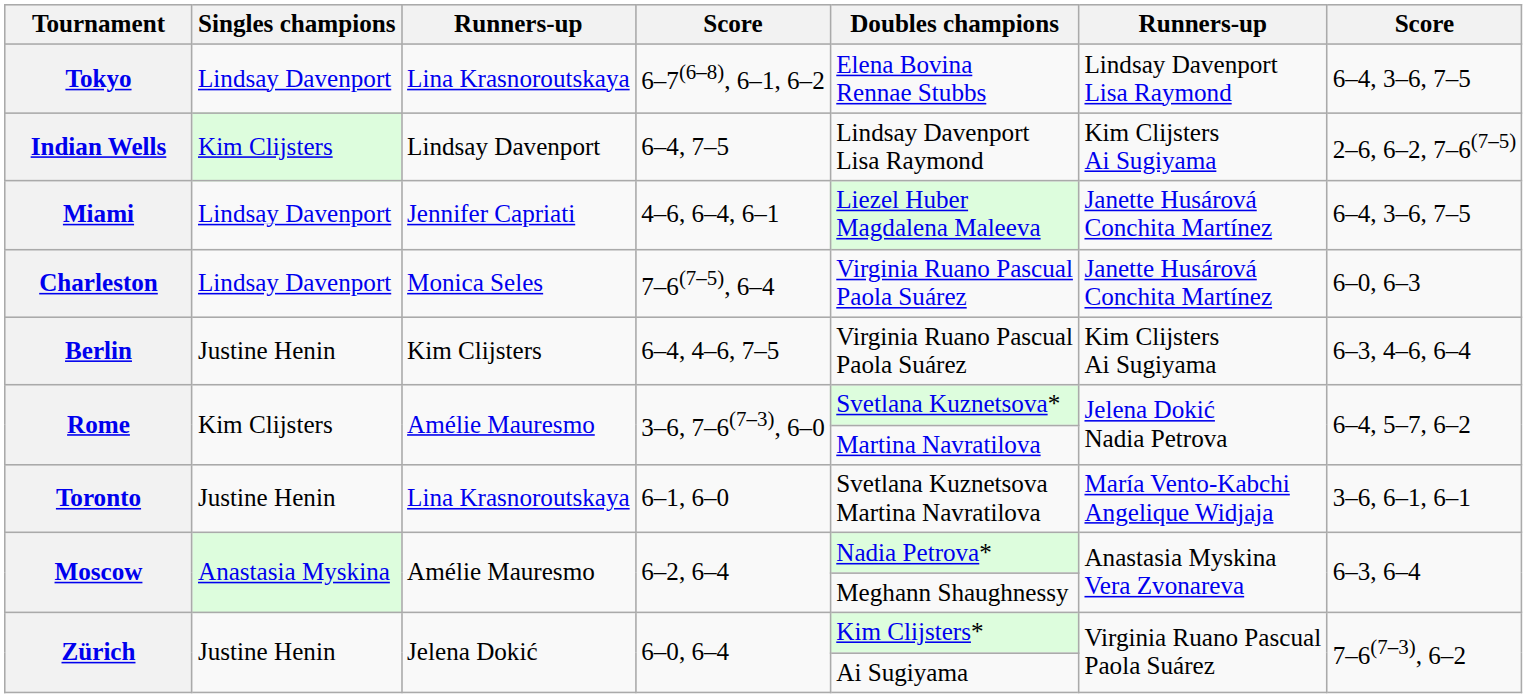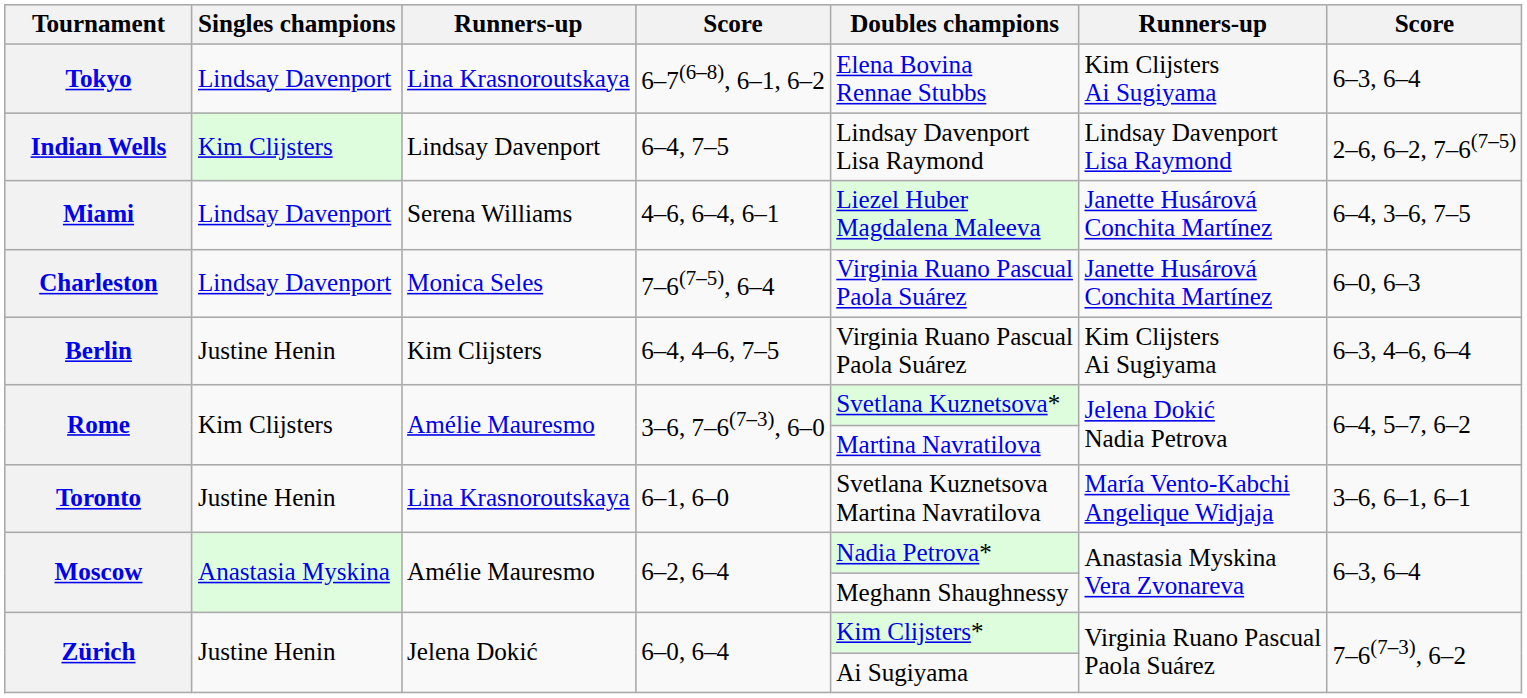 <table class="wikitable plainrowheaders">
 <tr>
 <th scope="col" style="min-width:7em">Tournament</th>
 <th scope="col">Singles champions</th>
 <th scope="col">Runners-up</th>
 <th scope="col">Score</th>
 <th scope="col">Doubles champions</th>
 <th scope="col">Runners-up</th>
 <th scope="col">Score</th>
 </tr>
 <tr>
 <th scope="row"><strong><a href='#'>Tokyo</a></strong><br></th>
 <td> <a href='#'>Lindsay Davenport</a></td>
 <td> <a href='#'>Lina Krasnoroutskaya</a></td>
 <td>6–7<sup>(6–8)</sup>, 6–1, 6–2</td>
 <td> <a href='#'>Elena Bovina</a> <br>  <a href='#'>Rennae Stubbs</a></td>
-<td> Lindsay Davenport <br>  <a href='#'>Lisa Raymond</a></td>
-<td>6–4, 3–6, 7–5</td>
+<td> Kim Clijsters <br>  <a href='#'>Ai Sugiyama</a></td>
+<td>6–3, 6–4</td>
 </tr>
 <tr>
 <th scope="row"><strong><a href='#'>Indian Wells</a></strong><br></th>
 <td style="background:#ddfddd"> <a href='#'>Kim Clijsters</a></td>
 <td> Lindsay Davenport</td>
 <td>6–4, 7–5</td>
 <td> Lindsay Davenport <br>  Lisa Raymond</td>
-<td> Kim Clijsters <br>  <a href='#'>Ai Sugiyama</a></td>
+<td> Lindsay Davenport <br>  <a href='#'>Lisa Raymond</a></td>
 <td>2–6, 6–2, 7–6<sup>(7–5)</sup></td>
 </tr>
 <tr>
 <th scope="row"><strong><a href='#'>Miami</a></strong><br></th>
 <td> <a href='#'>Lindsay Davenport</a></td>
-<td> <a href='#'>Jennifer Capriati</a></td>
+<td> Serena Williams</td>
 <td>4–6, 6–4, 6–1</td>
 <td style="background:#ddfddd"> <a href='#'>Liezel Huber</a> <br>  <a href='#'>Magdalena Maleeva</a></td>
 <td> <a href='#'>Janette Husárová</a> <br>  <a href='#'>Conchita Martínez</a></td>
 <td>6–4, 3–6, 7–5</td>
 </tr>
 <tr>
 <th scope="row"><strong><a href='#'>Charleston</a></strong><br></th>
 <td> <a href='#'>Lindsay Davenport</a></td>
 <td> <a href='#'>Monica Seles</a></td>
 <td>7–6<sup>(7–5)</sup>, 6–4</td>
 <td> <a href='#'>Virginia Ruano Pascual</a> <br>  <a href='#'>Paola Suárez</a></td>
 <td> <a href='#'>Janette Husárová</a> <br>  <a href='#'>Conchita Martínez</a></td>
 <td>6–0, 6–3</td>
 </tr>
 <tr>
 <th scope="row"><strong><a href='#'>Berlin</a></strong><br></th>
 <td> Justine Henin</td>
 <td> Kim Clijsters</td>
 <td>6–4, 4–6, 7–5</td>
 <td> Virginia Ruano Pascual <br>  Paola Suárez</td>
 <td> Kim Clijsters <br>  Ai Sugiyama</td>
 <td>6–3, 4–6, 6–4</td>
 </tr>
 <tr>
 <th scope="row" rowspan=2><strong><a href='#'>Rome</a></strong><br></th>
 <td rowspan="2"> Kim Clijsters</td>
 <td rowspan="2"> <a href='#'>Amélie Mauresmo</a></td>
 <td rowspan="2">3–6, 7–6<sup>(7–3)</sup>, 6–0</td>
 <td style="background:#ddfddd"> <a href='#'>Svetlana Kuznetsova</a>*</td>
 <td rowspan="2"> <a href='#'>Jelena Dokić</a> <br>  Nadia Petrova</td>
 <td rowspan="2">6–4, 5–7, 6–2</td>
 </tr>
 <tr>
 <td> <a href='#'>Martina Navratilova</a></td>
 </tr>
 <tr>
 <th scope="row"><strong><a href='#'>Toronto</a></strong><br></th>
 <td> Justine Henin</td>
 <td> <a href='#'>Lina Krasnoroutskaya</a></td>
 <td>6–1, 6–0</td>
 <td> Svetlana Kuznetsova <br>  Martina Navratilova</td>
 <td> <a href='#'>María Vento-Kabchi</a> <br>  <a href='#'>Angelique Widjaja</a></td>
 <td>3–6, 6–1, 6–1</td>
 </tr>
 <tr>
 <th scope="row" rowspan=2><strong><a href='#'>Moscow</a></strong><br></th>
 <td rowspan="2" style="background:#ddfddd"> <a href='#'>Anastasia Myskina</a></td>
 <td rowspan="2"> Amélie Mauresmo</td>
 <td rowspan="2">6–2, 6–4</td>
 <td style="background:#ddfddd"> <a href='#'>Nadia Petrova</a>*</td>
 <td rowspan="2"> Anastasia Myskina <br>  <a href='#'>Vera Zvonareva</a></td>
 <td rowspan="2">6–3, 6–4</td>
 </tr>
 <tr>
 <td> Meghann Shaughnessy</td>
 </tr>
 <tr>
 <th scope="row" rowspan=2><strong><a href='#'>Zürich</a></strong><br></th>
 <td rowspan="2"> Justine Henin</td>
 <td rowspan="2"> Jelena Dokić</td>
 <td rowspan="2">6–0, 6–4</td>
 <td style="background:#ddfddd"> <a href='#'>Kim Clijsters</a>*</td>
 <td rowspan="2"> Virginia Ruano Pascual <br>  Paola Suárez</td>
 <td rowspan="2">7–6<sup>(7–3)</sup>, 6–2</td>
 </tr>
 <tr>
 <td> Ai Sugiyama</td>
 </tr>
 </table>
